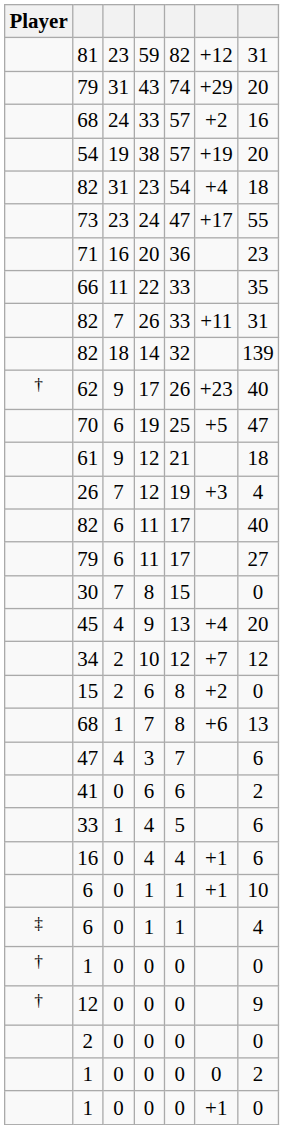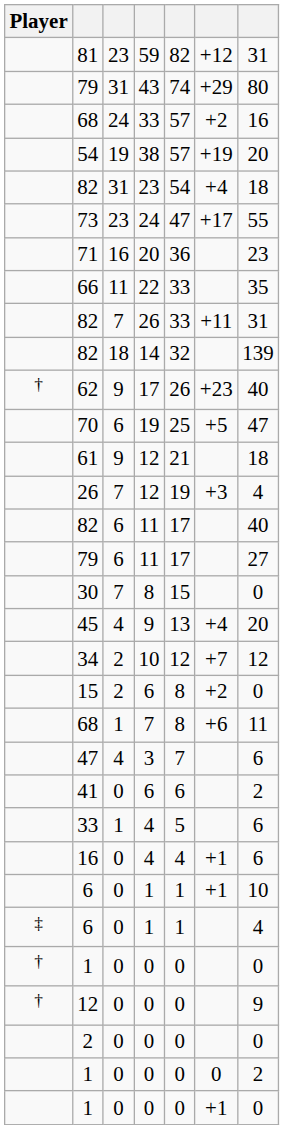 <table class="wikitable sortable" style="text-align:center;">
 <tr>
 <th>Player</th>
 <th></th>
 <th></th>
 <th></th>
 <th></th>
 <th data-sort-type="number"></th>
 <th></th>
 </tr>
 <tr>
 <td></td>
 <td>81</td>
 <td>23</td>
 <td>59</td>
 <td>82</td>
 <td>+12</td>
 <td>31</td>
 </tr>
 <tr>
 <td></td>
 <td>79</td>
 <td>31</td>
 <td>43</td>
 <td>74</td>
 <td>+29</td>
-<td>20</td>
+<td>80</td>
 </tr>
 <tr>
 <td></td>
 <td>68</td>
 <td>24</td>
 <td>33</td>
 <td>57</td>
 <td>+2</td>
 <td>16</td>
 </tr>
 <tr>
 <td></td>
 <td>54</td>
 <td>19</td>
 <td>38</td>
 <td>57</td>
 <td>+19</td>
 <td>20</td>
 </tr>
 <tr>
 <td></td>
 <td>82</td>
 <td>31</td>
 <td>23</td>
 <td>54</td>
 <td>+4</td>
 <td>18</td>
 </tr>
 <tr>
 <td></td>
 <td>73</td>
 <td>23</td>
 <td>24</td>
 <td>47</td>
 <td>+17</td>
 <td>55</td>
 </tr>
 <tr>
 <td></td>
 <td>71</td>
 <td>16</td>
 <td>20</td>
 <td>36</td>
 <td></td>
 <td>23</td>
 </tr>
 <tr>
 <td></td>
 <td>66</td>
 <td>11</td>
 <td>22</td>
 <td>33</td>
 <td></td>
 <td>35</td>
 </tr>
 <tr>
 <td></td>
 <td>82</td>
 <td>7</td>
 <td>26</td>
 <td>33</td>
 <td>+11</td>
 <td>31</td>
 </tr>
 <tr>
 <td></td>
 <td>82</td>
 <td>18</td>
 <td>14</td>
 <td>32</td>
 <td></td>
 <td>139</td>
 </tr>
 <tr>
 <td><sup>†</sup></td>
 <td>62</td>
 <td>9</td>
 <td>17</td>
 <td>26</td>
 <td>+23</td>
 <td>40</td>
 </tr>
 <tr>
 <td></td>
 <td>70</td>
 <td>6</td>
 <td>19</td>
 <td>25</td>
 <td>+5</td>
 <td>47</td>
 </tr>
 <tr>
 <td></td>
 <td>61</td>
 <td>9</td>
 <td>12</td>
 <td>21</td>
 <td></td>
 <td>18</td>
 </tr>
 <tr>
 <td></td>
 <td>26</td>
 <td>7</td>
 <td>12</td>
 <td>19</td>
 <td>+3</td>
 <td>4</td>
 </tr>
 <tr>
 <td></td>
 <td>82</td>
 <td>6</td>
 <td>11</td>
 <td>17</td>
 <td></td>
 <td>40</td>
 </tr>
 <tr>
 <td></td>
 <td>79</td>
 <td>6</td>
 <td>11</td>
 <td>17</td>
 <td></td>
 <td>27</td>
 </tr>
 <tr>
 <td></td>
 <td>30</td>
 <td>7</td>
 <td>8</td>
 <td>15</td>
 <td></td>
 <td>0</td>
 </tr>
 <tr>
 <td></td>
 <td>45</td>
 <td>4</td>
 <td>9</td>
 <td>13</td>
 <td>+4</td>
 <td>20</td>
 </tr>
 <tr>
 <td></td>
 <td>34</td>
 <td>2</td>
 <td>10</td>
 <td>12</td>
 <td>+7</td>
 <td>12</td>
 </tr>
 <tr>
 <td></td>
 <td>15</td>
 <td>2</td>
 <td>6</td>
 <td>8</td>
 <td>+2</td>
 <td>0</td>
 </tr>
 <tr>
 <td></td>
 <td>68</td>
 <td>1</td>
 <td>7</td>
 <td>8</td>
 <td>+6</td>
-<td>13</td>
+<td>11</td>
 </tr>
 <tr>
 <td></td>
 <td>47</td>
 <td>4</td>
 <td>3</td>
 <td>7</td>
 <td></td>
 <td>6</td>
 </tr>
 <tr>
 <td></td>
 <td>41</td>
 <td>0</td>
 <td>6</td>
 <td>6</td>
 <td></td>
 <td>2</td>
 </tr>
 <tr>
 <td></td>
 <td>33</td>
 <td>1</td>
 <td>4</td>
 <td>5</td>
 <td></td>
 <td>6</td>
 </tr>
 <tr>
 <td></td>
 <td>16</td>
 <td>0</td>
 <td>4</td>
 <td>4</td>
 <td>+1</td>
 <td>6</td>
 </tr>
 <tr>
 <td></td>
 <td>6</td>
 <td>0</td>
 <td>1</td>
 <td>1</td>
 <td>+1</td>
 <td>10</td>
 </tr>
 <tr>
 <td><sup>‡</sup></td>
 <td>6</td>
 <td>0</td>
 <td>1</td>
 <td>1</td>
 <td></td>
 <td>4</td>
 </tr>
 <tr>
 <td><sup>†</sup></td>
 <td>1</td>
 <td>0</td>
 <td>0</td>
 <td>0</td>
 <td></td>
 <td>0</td>
 </tr>
 <tr>
 <td><sup>†</sup></td>
 <td>12</td>
 <td>0</td>
 <td>0</td>
 <td>0</td>
 <td></td>
 <td>9</td>
 </tr>
 <tr>
 <td></td>
 <td>2</td>
 <td>0</td>
 <td>0</td>
 <td>0</td>
 <td></td>
 <td>0</td>
 </tr>
 <tr>
 <td></td>
 <td>1</td>
 <td>0</td>
 <td>0</td>
 <td>0</td>
 <td>0</td>
 <td>2</td>
 </tr>
 <tr>
 <td></td>
 <td>1</td>
 <td>0</td>
 <td>0</td>
 <td>0</td>
 <td>+1</td>
 <td>0</td>
 </tr>
 </table>
